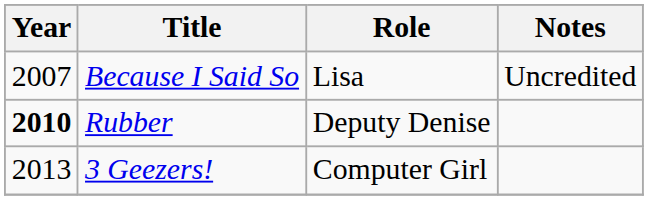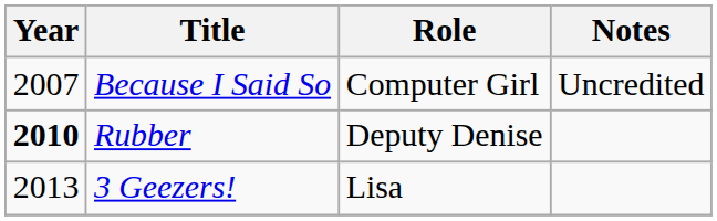 <table class="wikitable sortable">
 <tr>
 <th>Year</th>
 <th>Title</th>
 <th>Role</th>
 <th class="unsortable">Notes</th>
 </tr>
 <tr>
 <td>2007</td>
 <td><em><a href='#'>Because I Said So</a></em></td>
-<td>Lisa</td>
+<td>Computer Girl</td>
 <td>Uncredited</td>
 </tr>
 <tr>
 <td><strong>2010</strong></td>
 <td><em><a href='#'>Rubber</a></em></td>
 <td>Deputy Denise</td>
 <td></td>
 </tr>
 <tr>
 <td>2013</td>
 <td><em><a href='#'>3 Geezers!</a></em></td>
-<td>Computer Girl</td>
+<td>Lisa</td>
 <td></td>
 </tr>
 <tr>
 </tr>
 </table>
